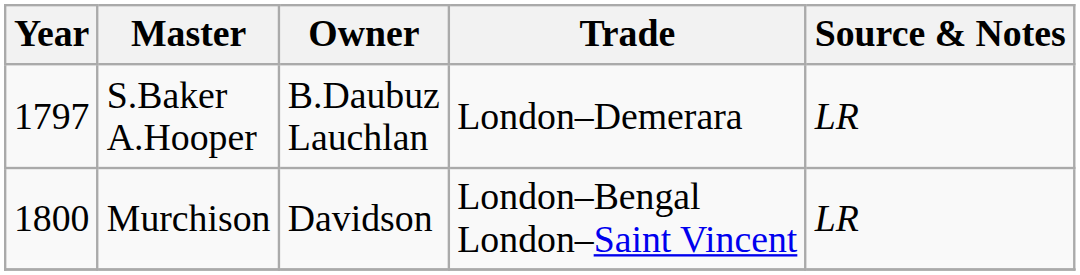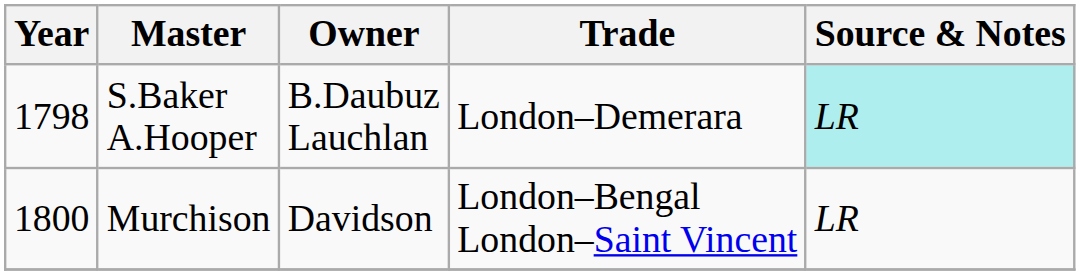 <table class="wikitable">
 <tr>
 <th>Year</th>
 <th>Master</th>
 <th>Owner</th>
 <th>Trade</th>
 <th>Source & Notes</th>
 </tr>
 <tr>
-<td>1797</td>
+<td>1798</td>
 <td>S.Baker<br>A.Hooper</td>
 <td>B.Daubuz<br>Lauchlan</td>
 <td>London–Demerara</td>
-<td><em>LR</em></td>
+<td style="background: paleturquoise;"><em>LR</em></td>
 </tr>
 <tr>
 <td>1800</td>
 <td>Murchison</td>
 <td>Davidson</td>
 <td>London–Bengal<br>London–<a href='#'>Saint Vincent</a></td>
 <td><em>LR</em></td>
 </tr>
 <tr>
 </tr>
 </table>
